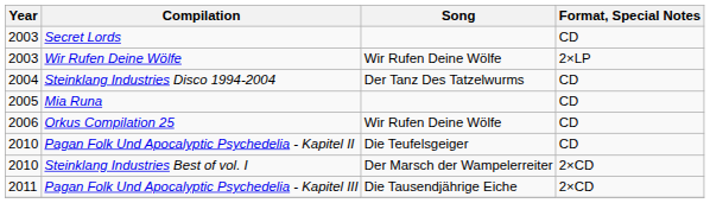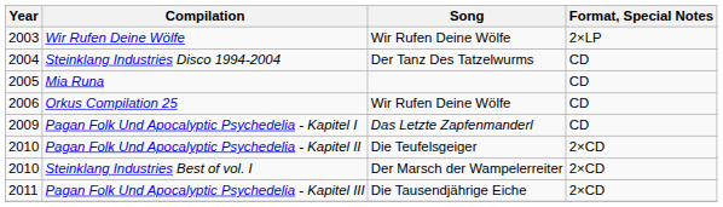 <table class="wikitable">
 <tr>
 <th>Year</th>
 <th>Compilation</th>
 <th>Song</th>
 <th>Format, Special Notes</th>
-</tr>
-<tr>
-<td>2003</td>
-<td><em><a href='#'>Secret Lords</a></em></td>
-<td></td>
-<td>CD</td>
 </tr>
 <tr>
 <td>2003</td>
 <td><em><a href='#'>Wir Rufen Deine Wölfe</a></em></td>
 <td>Wir Rufen Deine Wölfe</td>
 <td>2×LP</td>
 </tr>
 <tr>
 <td>2004</td>
 <td><em><a href='#'>Steinklang Industries</a> Disco 1994-2004</em></td>
 <td>Der Tanz Des Tatzelwurms</td>
 <td>CD</td>
 </tr>
 <tr>
 <td>2005</td>
 <td><em><a href='#'>Mia Runa</a></em></td>
 <td></td>
 <td>CD</td>
 </tr>
 <tr>
 <td>2006</td>
 <td><em><a href='#'>Orkus Compilation 25</a></em></td>
 <td>Wir Rufen Deine Wölfe</td>
 <td>CD</td>
 </tr>
 <tr>
+<td>2009</td>
+<td><em><a href='#'>Pagan Folk Und Apocalyptic Psychedelia</a> - Kapitel I</em></td>
+<td><em>Das Letzte Zapfenmanderl</em></td>
+<td>CD</td>
+</tr>
+<tr>
 <td>2010</td>
 <td><em><a href='#'>Pagan Folk Und Apocalyptic Psychedelia</a> - Kapitel II</em></td>
 <td>Die Teufelsgeiger</td>
-<td>CD</td>
+<td>2×CD</td>
 </tr>
 <tr>
 <td>2010</td>
 <td><em><a href='#'>Steinklang Industries</a> Best of vol. I</em></td>
 <td>Der Marsch der Wampelerreiter</td>
 <td>2×CD</td>
 </tr>
 <tr>
 <td>2011</td>
 <td><em><a href='#'>Pagan Folk Und Apocalyptic Psychedelia</a> - Kapitel III</em></td>
 <td>Die Tausendjährige Eiche</td>
 <td>2×CD</td>
 </tr>
 <tr>
 </tr>
 </table>
